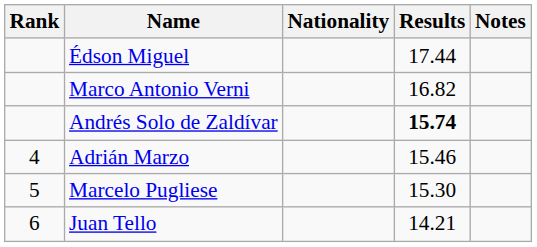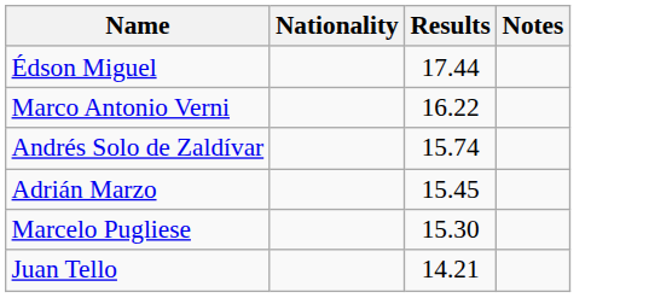 <table class="wikitable sortable" style="text-align:center">
 <tr>
-<th>Rank</th>
 <th>Name</th>
 <th>Nationality</th>
 <th>Results</th>
 <th>Notes</th>
 </tr>
 <tr>
-<td></td>
 <td align=left><a href='#'>Édson Miguel</a></td>
 <td align=left></td>
 <td>17.44</td>
 <td></td>
 </tr>
 <tr>
-<td></td>
 <td align=left><a href='#'>Marco Antonio Verni</a></td>
 <td align=left></td>
-<td>16.82</td>
+<td>16.22</td>
 <td></td>
 </tr>
 <tr>
-<td></td>
 <td align=left><a href='#'>Andrés Solo de Zaldívar</a></td>
 <td align=left></td>
-<td><strong>15.74</strong></td>
+<td>15.74</td>
 <td></td>
 </tr>
 <tr>
-<td>4</td>
 <td align=left><a href='#'>Adrián Marzo</a></td>
 <td align=left></td>
-<td>15.46</td>
+<td>15.45</td>
 <td></td>
 </tr>
 <tr>
-<td>5</td>
 <td align=left><a href='#'>Marcelo Pugliese</a></td>
 <td align=left></td>
 <td>15.30</td>
 <td></td>
 </tr>
 <tr>
-<td>6</td>
 <td align=left><a href='#'>Juan Tello</a></td>
 <td align=left></td>
 <td>14.21</td>
 <td></td>
 </tr>
 </table>
